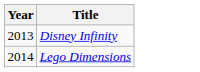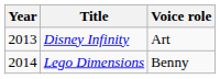 <table class="wikitable">
 <tr>
 <th>Year</th>
 <th>Title</th>
+<th>Voice role</th>
 </tr>
 <tr>
 <td>2013</td>
 <td><em><a href='#'>Disney Infinity</a></em></td>
+<td>Art</td>
 </tr>
 <tr>
 <td>2014</td>
 <td><em><a href='#'>Lego Dimensions</a></em></td>
+<td>Benny</td>
 </tr>
 </table>
